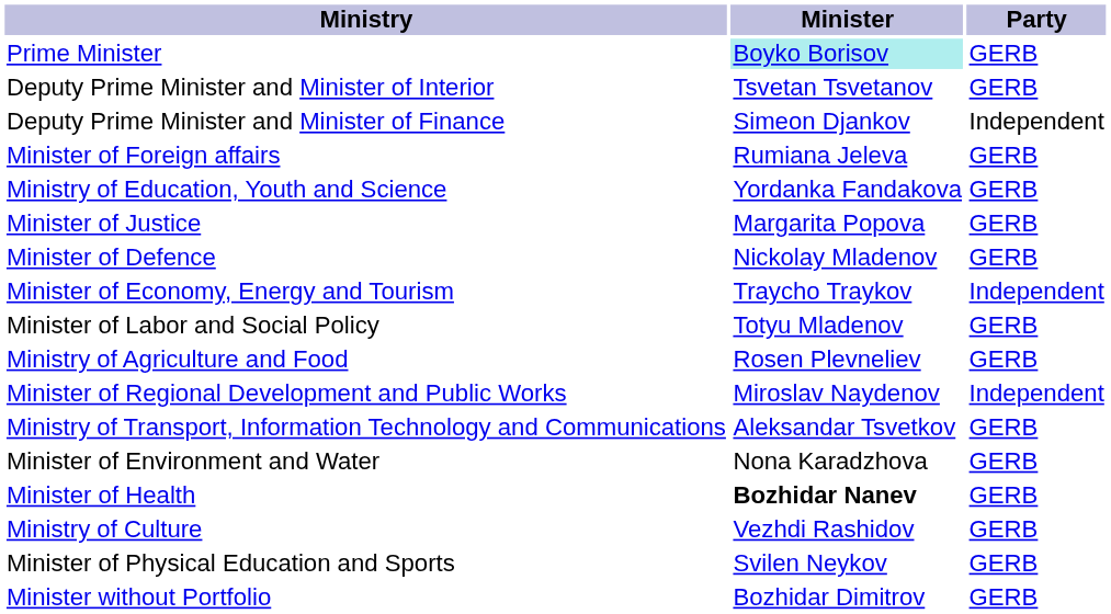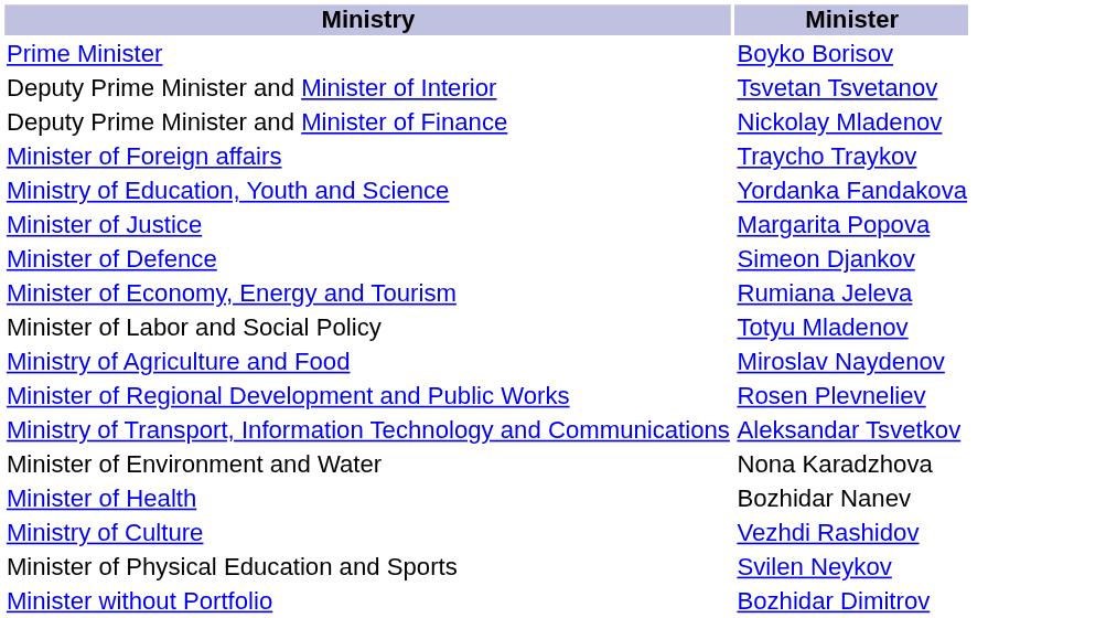 <table class="toccolours" style="margin-bottom: 1em; font-size: 85%;">
 <tr bgcolor="C0C0E0">
 <th>Ministry</th>
 <th>Minister</th>
-<th>Party</th>
 </tr>
 <tr>
 <td><a href='#'>Prime Minister</a></td>
-<td style="background: paleturquoise;"><a href='#'>Boyko Borisov</a></td>
-<td><a href='#'>GERB</a></td>
+<td><a href='#'>Boyko Borisov</a></td>
 </tr>
 <tr>
 <td>Deputy Prime Minister and <a href='#'>Minister of Interior</a></td>
 <td><a href='#'>Tsvetan Tsvetanov</a></td>
-<td><a href='#'>GERB</a></td>
 </tr>
 <tr>
 <td>Deputy Prime Minister and <a href='#'>Minister of Finance</a></td>
-<td><a href='#'>Simeon Djankov</a></td>
-<td>Independent</td>
+<td><a href='#'>Nickolay Mladenov</a></td>
 </tr>
 <tr>
 <td><a href='#'>Minister of Foreign affairs</a></td>
-<td><a href='#'>Rumiana Jeleva</a></td>
-<td><a href='#'>GERB</a></td>
+<td><a href='#'>Traycho Traykov</a></td>
 </tr>
 <tr>
 <td><a href='#'>Ministry of Education, Youth and Science</a></td>
 <td><a href='#'>Yordanka Fandakova</a></td>
-<td><a href='#'>GERB</a></td>
 </tr>
 <tr>
 <td><a href='#'>Minister of Justice</a></td>
 <td><a href='#'>Margarita Popova</a></td>
-<td><a href='#'>GERB</a></td>
 </tr>
 <tr>
 <td><a href='#'>Minister of Defence</a></td>
-<td><a href='#'>Nickolay Mladenov</a></td>
-<td><a href='#'>GERB</a></td>
+<td><a href='#'>Simeon Djankov</a></td>
 </tr>
 <tr>
 <td><a href='#'>Minister of Economy, Energy and Tourism</a></td>
-<td><a href='#'>Traycho Traykov</a></td>
-<td><a href='#'>Independent</a></td>
+<td><a href='#'>Rumiana Jeleva</a></td>
 </tr>
 <tr>
 <td>Minister of Labor and Social Policy</td>
 <td><a href='#'>Totyu Mladenov</a></td>
-<td><a href='#'>GERB</a></td>
 </tr>
 <tr>
 <td><a href='#'>Ministry of Agriculture and Food</a></td>
-<td><a href='#'>Rosen Plevneliev</a></td>
-<td><a href='#'>GERB</a></td>
+<td><a href='#'>Miroslav Naydenov</a></td>
 </tr>
 <tr>
 <td><a href='#'>Minister of Regional Development and Public Works</a></td>
-<td><a href='#'>Miroslav Naydenov</a></td>
-<td><a href='#'>Independent</a></td>
+<td><a href='#'>Rosen Plevneliev</a></td>
 </tr>
 <tr>
 <td><a href='#'>Ministry of Transport, Information Technology and Communications</a></td>
 <td><a href='#'>Aleksandar Tsvetkov</a></td>
-<td><a href='#'>GERB</a></td>
 </tr>
 <tr>
 <td>Minister of Environment and Water</td>
 <td>Nona Karadzhova</td>
-<td><a href='#'>GERB</a></td>
 </tr>
 <tr>
 <td><a href='#'>Minister of Health</a></td>
-<td><strong>Bozhidar Nanev</strong></td>
-<td><a href='#'>GERB</a></td>
+<td>Bozhidar Nanev</td>
 </tr>
 <tr>
 <td><a href='#'>Ministry of Culture</a></td>
 <td><a href='#'>Vezhdi Rashidov</a></td>
-<td><a href='#'>GERB</a></td>
 </tr>
 <tr>
 <td>Minister of Physical Education and Sports</td>
 <td><a href='#'>Svilen Neykov</a></td>
-<td><a href='#'>GERB</a></td>
 </tr>
 <tr>
 <td><a href='#'>Minister without Portfolio</a></td>
 <td><a href='#'>Bozhidar Dimitrov</a></td>
-<td><a href='#'>GERB</a></td>
 </tr>
 </table>
